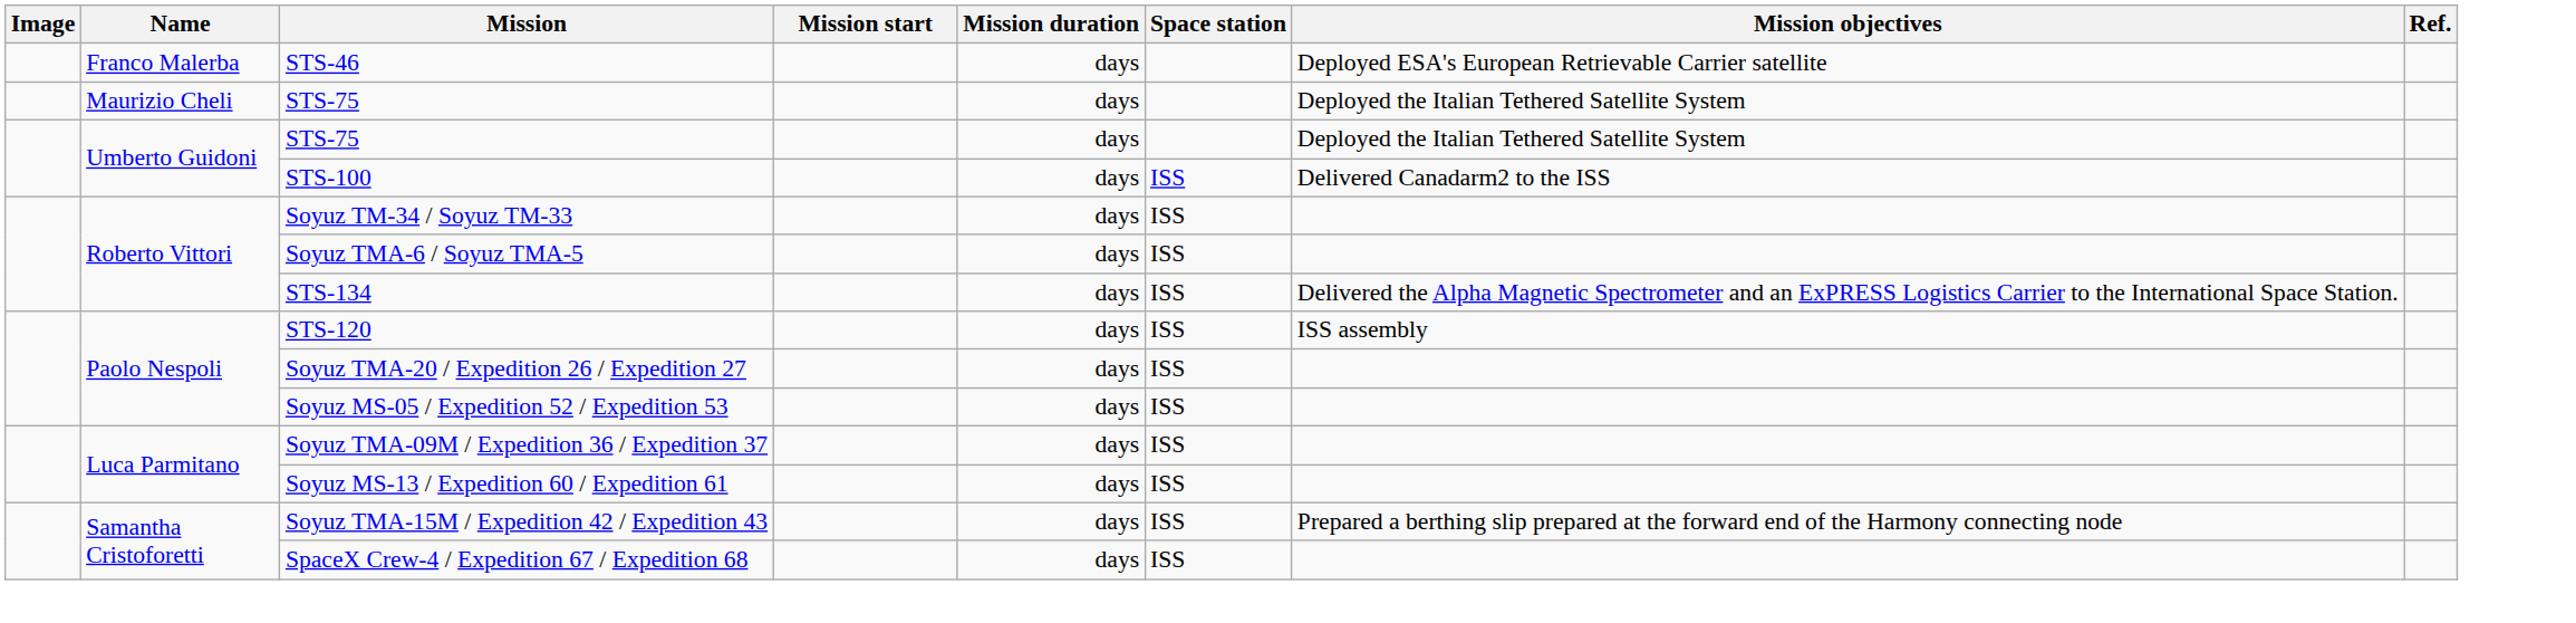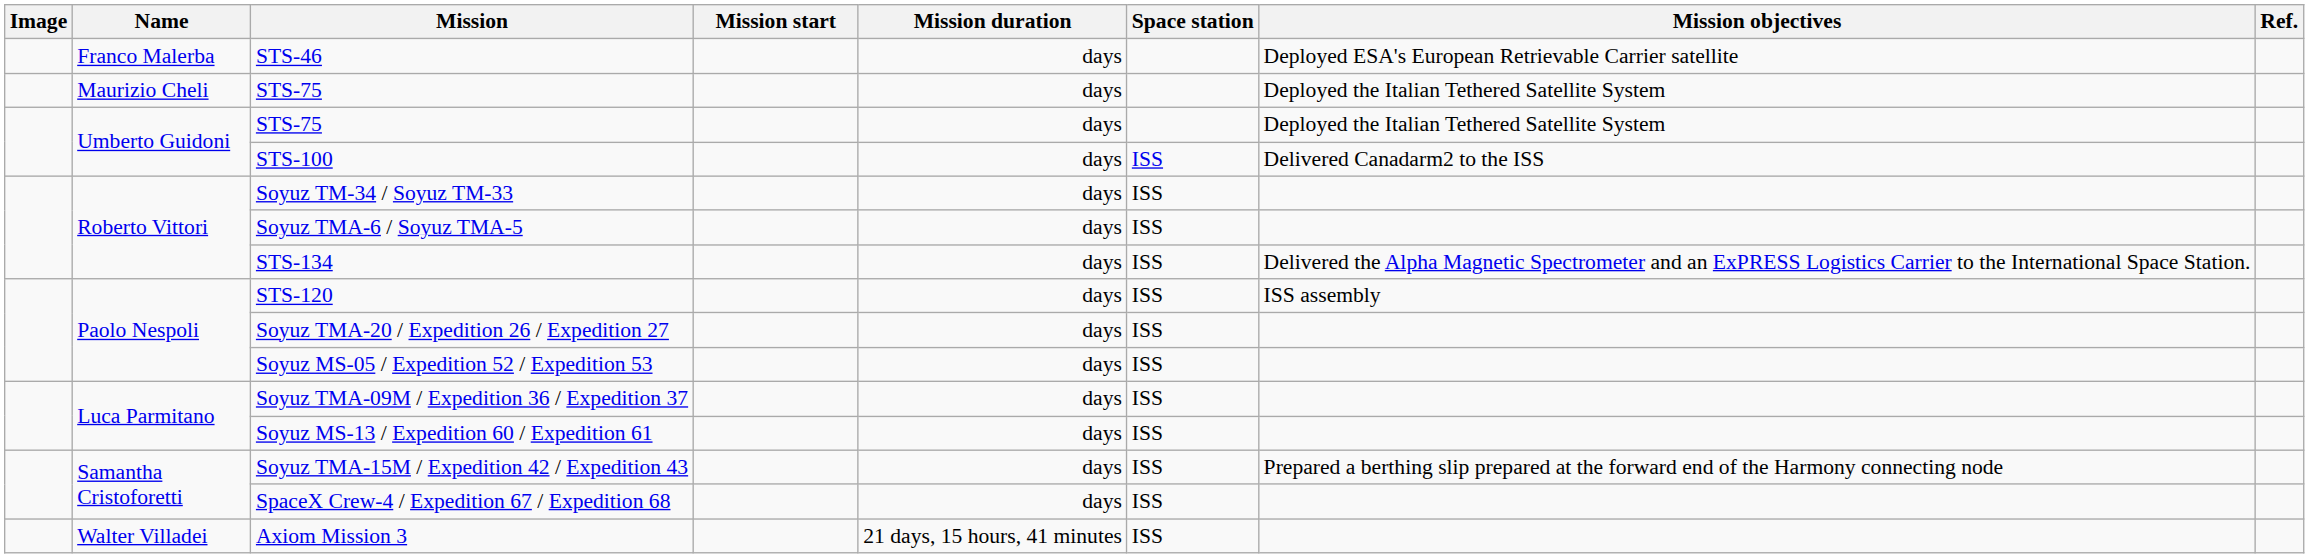 <table class="wikitable sortable sticky-header">
 <tr>
 <th>Image</th>
 <th width="125">Name</th>
 <th>Mission</th>
 <th width="115">Mission start</th>
 <th>Mission duration</th>
 <th>Space station</th>
 <th class="unsortable">Mission objectives</th>
 <th>Ref.</th>
 </tr>
 <tr>
 <td></td>
 <td data-sort-value=Malerba><a href='#'>Franco Malerba</a></td>
 <td><a href='#'>STS-46</a></td>
 <td align=right></td>
 <td align=right> days</td>
 <td></td>
 <td>Deployed ESA's European Retrievable Carrier satellite</td>
 <td></td>
 </tr>
 <tr>
 <td></td>
 <td data-sort-value=Cheli><a href='#'>Maurizio Cheli</a></td>
 <td><a href='#'>STS-75</a></td>
 <td align=right></td>
 <td align=right> days</td>
 <td></td>
 <td>Deployed the Italian Tethered Satellite System</td>
 <td></td>
 </tr>
 <tr>
 <td rowspan=2></td>
 <td data-sort-value=Guidoni rowspan=2><a href='#'>Umberto Guidoni</a></td>
 <td><a href='#'>STS-75</a></td>
 <td align=right></td>
 <td align=right> days</td>
 <td></td>
 <td>Deployed the Italian Tethered Satellite System</td>
 <td></td>
 </tr>
 <tr>
 <td><a href='#'>STS-100</a></td>
 <td align=right></td>
 <td align=right> days</td>
 <td><a href='#'>ISS</a></td>
 <td>Delivered Canadarm2 to the ISS</td>
 <td></td>
 </tr>
 <tr>
 <td rowspan=3></td>
 <td data-sort-value=Vittori rowspan=3><a href='#'>Roberto Vittori</a></td>
 <td><a href='#'>Soyuz TM-34</a> / <a href='#'>Soyuz TM-33</a></td>
 <td align=right></td>
 <td align=right> days</td>
 <td>ISS</td>
 <td></td>
 <td></td>
 </tr>
 <tr>
 <td><a href='#'>Soyuz TMA-6</a> / <a href='#'>Soyuz TMA-5</a></td>
 <td align=right></td>
 <td align=right> days</td>
 <td>ISS</td>
 <td></td>
 <td></td>
 </tr>
 <tr>
 <td><a href='#'>STS-134</a></td>
 <td align=right></td>
 <td align=right> days</td>
 <td>ISS</td>
 <td>Delivered the <a href='#'>Alpha Magnetic Spectrometer</a> and an <a href='#'>ExPRESS Logistics Carrier</a> to the International Space Station.</td>
 <td></td>
 </tr>
 <tr>
 <td rowspan=3></td>
 <td data-sort-value=Nespoli rowspan=3><a href='#'>Paolo Nespoli</a></td>
 <td><a href='#'>STS-120</a></td>
 <td align=right></td>
 <td align=right> days</td>
 <td>ISS</td>
 <td>ISS assembly</td>
 <td></td>
 </tr>
 <tr>
 <td><a href='#'>Soyuz TMA-20</a> / <a href='#'>Expedition 26</a> / <a href='#'>Expedition 27</a></td>
 <td align=right></td>
 <td align=right> days</td>
 <td>ISS</td>
 <td></td>
 <td></td>
 </tr>
 <tr>
 <td><a href='#'>Soyuz MS-05</a> / <a href='#'>Expedition 52</a> / <a href='#'>Expedition 53</a></td>
 <td align=right></td>
 <td align=right> days</td>
 <td>ISS</td>
 <td></td>
 <td></td>
 </tr>
 <tr>
 <td rowspan=2></td>
 <td data-sort-value=Parmitano rowspan=2><a href='#'>Luca Parmitano</a></td>
 <td><a href='#'>Soyuz TMA-09M</a> / <a href='#'>Expedition 36</a> / <a href='#'>Expedition 37</a></td>
 <td align=right></td>
 <td align=right> days</td>
 <td>ISS</td>
 <td></td>
 <td></td>
 </tr>
 <tr>
 <td><a href='#'>Soyuz MS-13</a> / <a href='#'>Expedition 60</a> / <a href='#'>Expedition 61</a></td>
 <td align=right></td>
 <td align=right> days</td>
 <td>ISS</td>
 <td></td>
 <td></td>
 </tr>
 <tr>
 <td rowspan=2></td>
 <td data-sort-value=Cristoforetti rowspan=2><a href='#'>Samantha Cristoforetti</a></td>
 <td><a href='#'>Soyuz TMA-15M</a> / <a href='#'>Expedition 42</a> / <a href='#'>Expedition 43</a></td>
 <td align=right></td>
 <td align=right> days</td>
 <td>ISS</td>
 <td>Prepared a berthing slip prepared at the forward end of the Harmony connecting node</td>
 <td></td>
 </tr>
 <tr>
 <td><a href='#'>SpaceX Crew-4</a> / <a href='#'>Expedition 67</a> / <a href='#'>Expedition 68</a></td>
 <td align=right></td>
 <td align=right> days</td>
 <td>ISS</td>
 <td></td>
 <td></td>
 </tr>
+<tr>
+<td></td>
+<td data-sort-value=Villadei><a href='#'>Walter Villadei</a></td>
+<td><a href='#'>Axiom Mission 3</a></td>
+<td align=right></td>
+<td align=right>21 days, 15 hours, 41 minutes</td>
+<td>ISS</td>
+<td></td>
+<td></td>
+</tr>
 </table>
